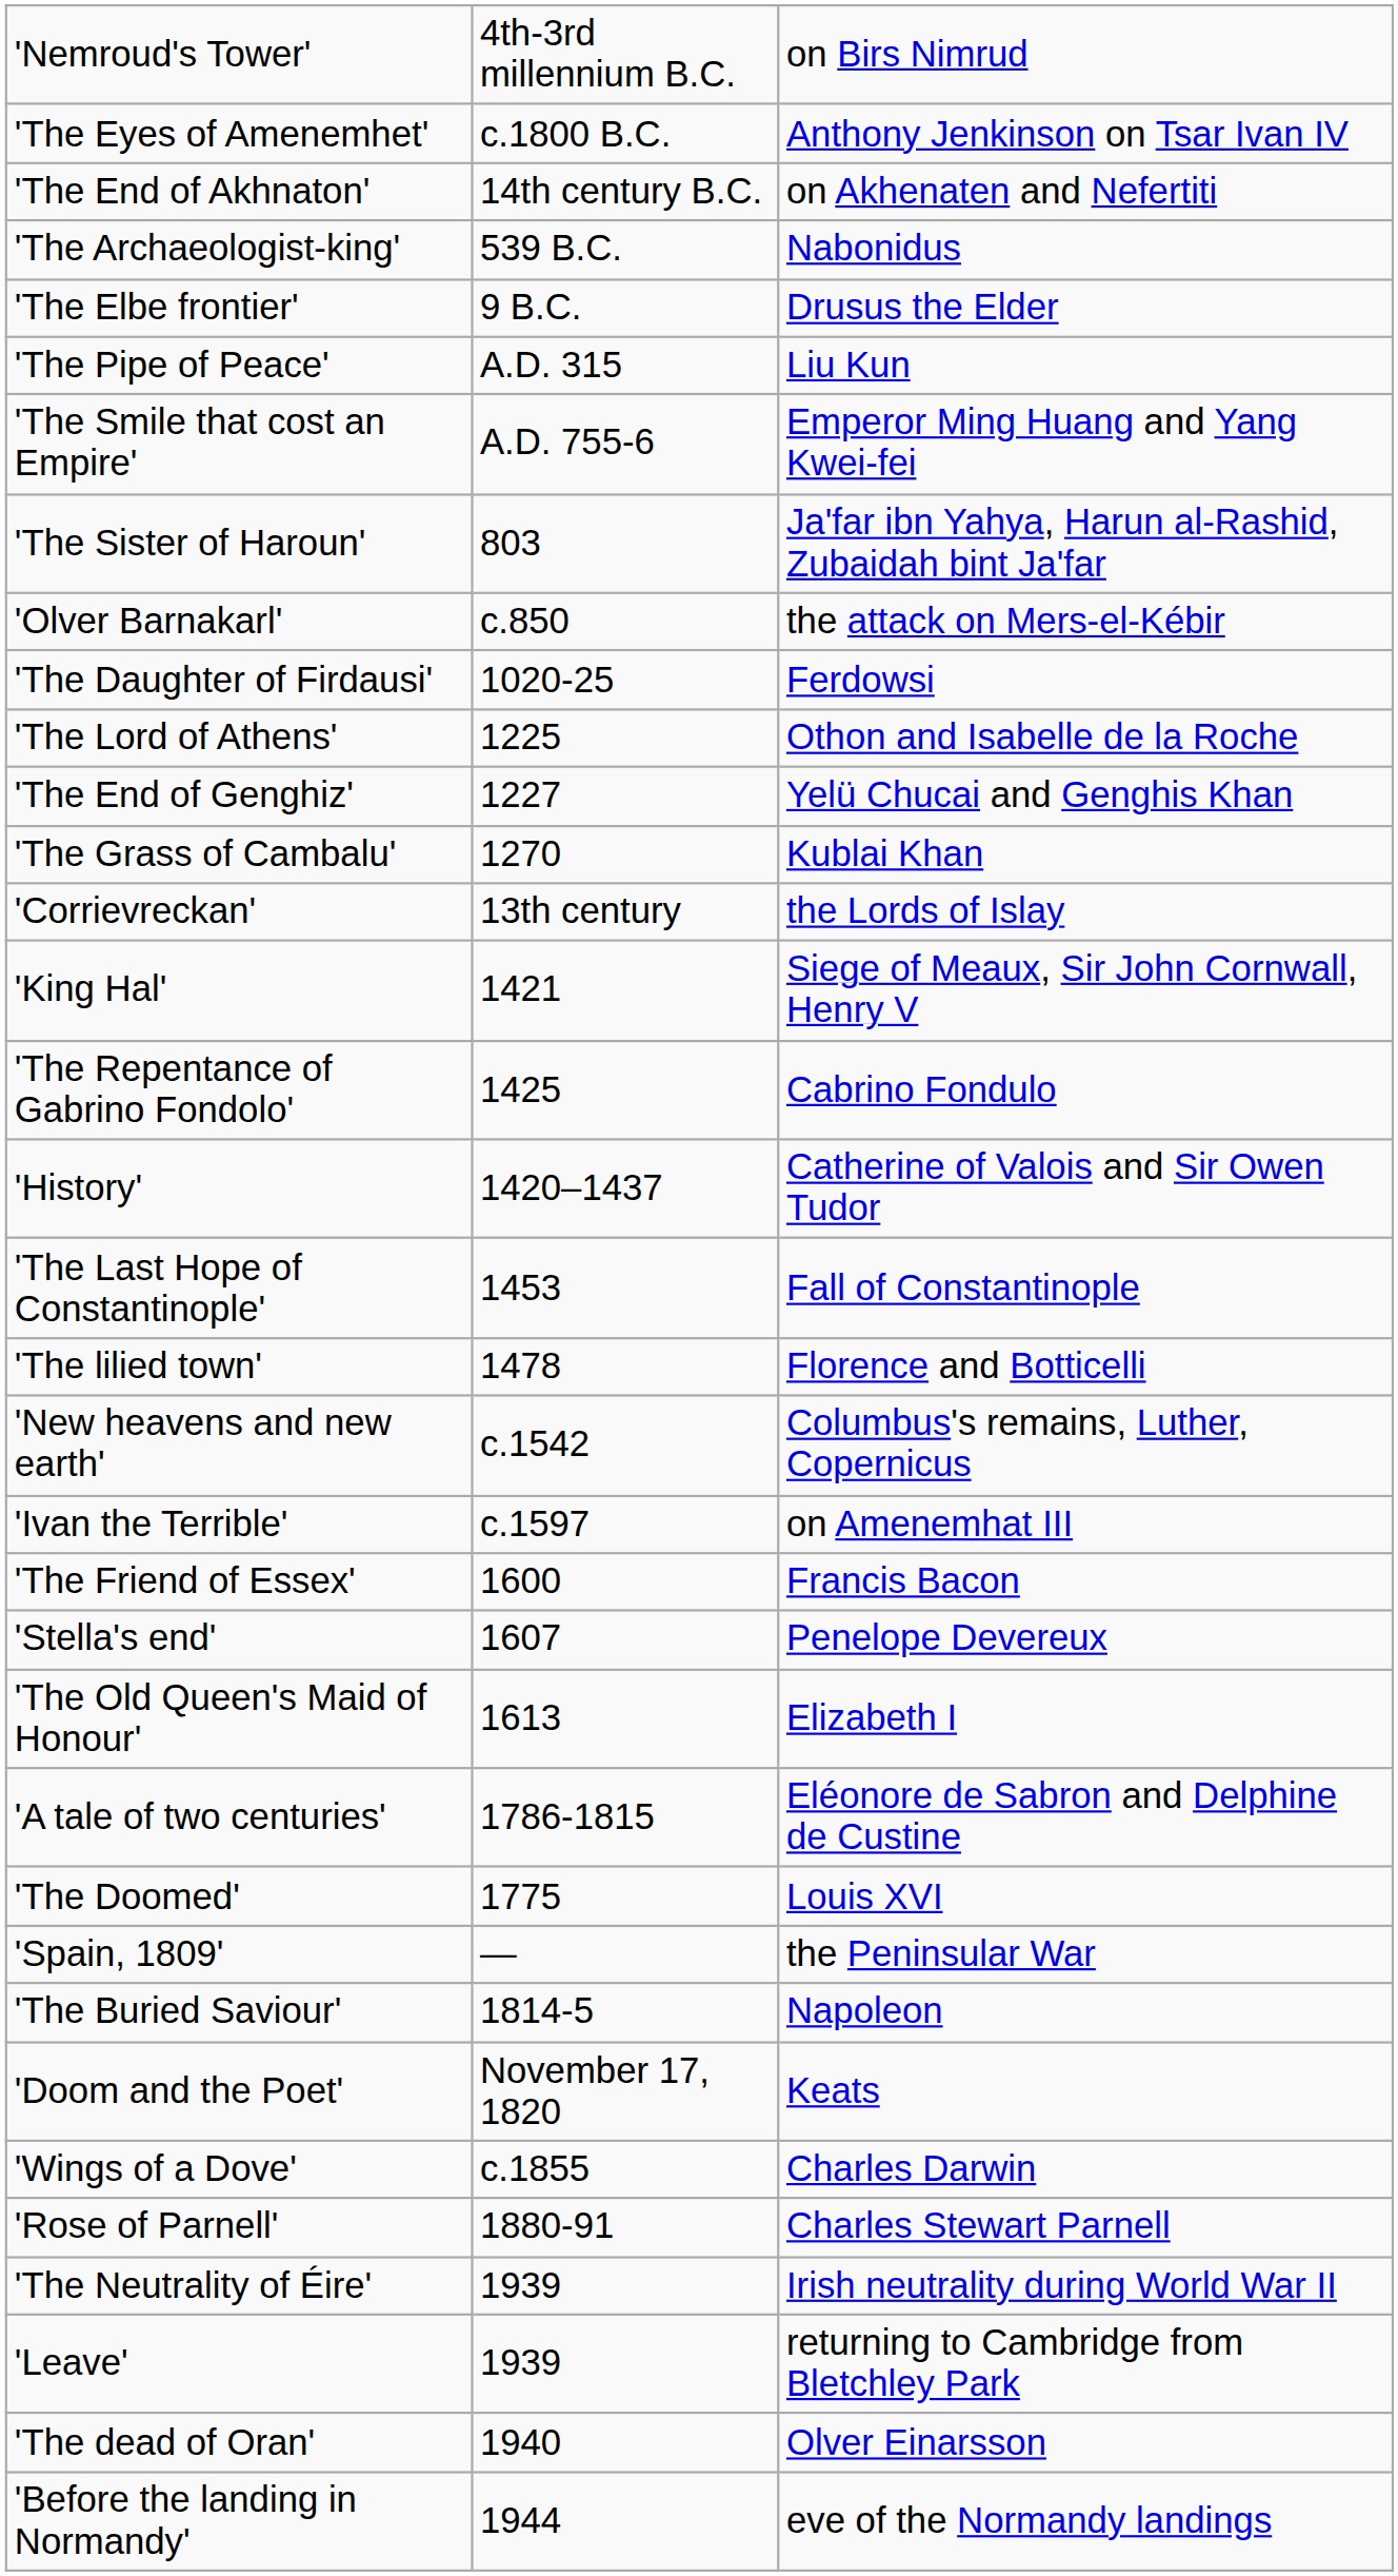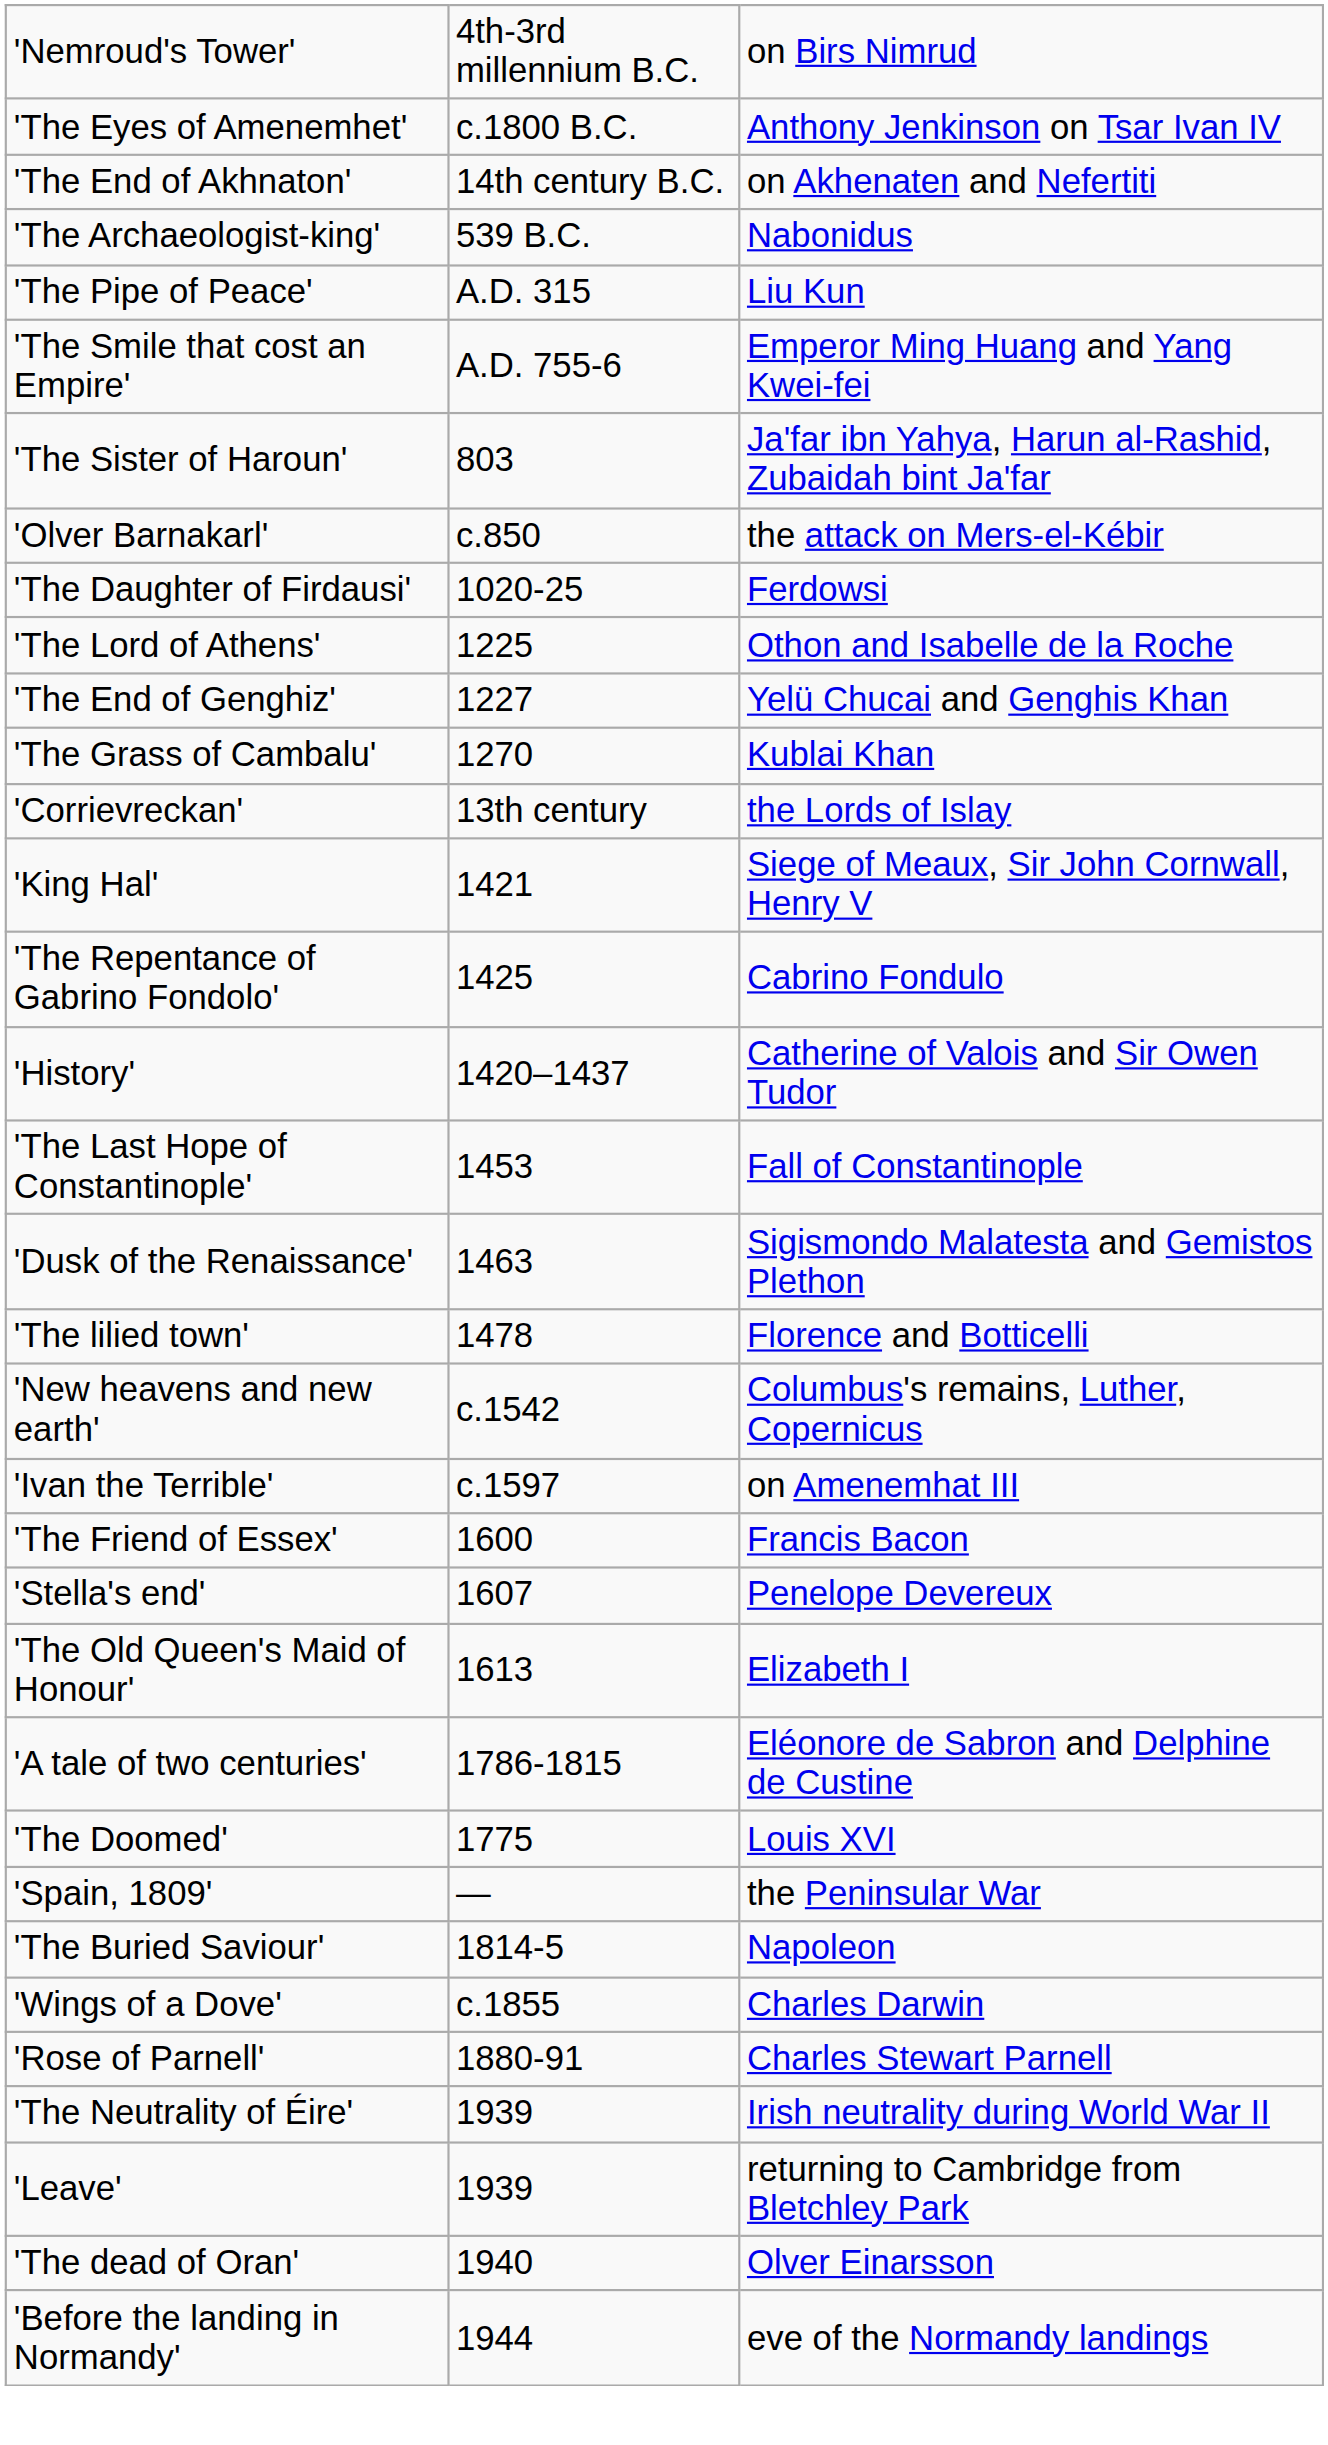 <table class="wikitable"  align=centre style="margin:0 0 1em 1em">
 <tr>
 <td>'Nemroud's Tower'</td>
 <td>4th-3rd millennium B.C.</td>
 <td>on <a href='#'>Birs Nimrud</a></td>
 </tr>
 <tr>
 <td>'The Eyes of Amenemhet'</td>
 <td>c.1800 B.C.</td>
 <td><a href='#'>Anthony Jenkinson</a> on <a href='#'>Tsar Ivan IV</a></td>
 </tr>
 <tr>
 <td>'The End of Akhnaton'</td>
 <td>14th century B.C.</td>
 <td>on <a href='#'>Akhenaten</a> and <a href='#'>Nefertiti</a></td>
 </tr>
 <tr>
 <td>'The Archaeologist-king'</td>
 <td>539 B.C.</td>
 <td><a href='#'>Nabonidus</a></td>
-</tr>
-<tr>
-<td>'The Elbe frontier'</td>
-<td>9 B.C.</td>
-<td><a href='#'>Drusus the Elder</a></td>
 </tr>
 <tr>
 <td>'The Pipe of Peace'</td>
 <td>A.D. 315</td>
 <td><a href='#'>Liu Kun</a></td>
 </tr>
 <tr>
 <td>'The Smile that cost an Empire'</td>
 <td>A.D. 755-6</td>
 <td><a href='#'>Emperor Ming Huang</a> and <a href='#'>Yang Kwei-fei</a></td>
 </tr>
 <tr>
 <td>'The Sister of Haroun'</td>
 <td>803</td>
 <td><a href='#'>Ja'far ibn Yahya</a>, <a href='#'>Harun al-Rashid</a>, <a href='#'>Zubaidah bint Ja'far</a></td>
 </tr>
 <tr>
 <td>'Olver Barnakarl'</td>
 <td>c.850</td>
 <td>the <a href='#'>attack on Mers-el-Kébir</a></td>
 </tr>
 <tr>
 <td>'The Daughter of Firdausi'</td>
 <td>1020-25</td>
 <td><a href='#'>Ferdowsi</a></td>
 </tr>
 <tr>
 <td>'The Lord of Athens'</td>
 <td>1225</td>
 <td><a href='#'>Othon and Isabelle de la Roche</a></td>
 </tr>
 <tr>
 <td>'The End of Genghiz'</td>
 <td>1227</td>
 <td><a href='#'>Yelü Chucai</a> and <a href='#'>Genghis Khan</a></td>
 </tr>
 <tr>
 <td>'The Grass of Cambalu'</td>
 <td>1270</td>
 <td><a href='#'>Kublai Khan</a></td>
 </tr>
 <tr>
 <td>'Corrievreckan'</td>
 <td>13th century</td>
 <td><a href='#'>the Lords of Islay</a></td>
 </tr>
 <tr>
 <td>'King Hal'</td>
 <td>1421</td>
 <td><a href='#'>Siege of Meaux</a>, <a href='#'>Sir John Cornwall</a>, <a href='#'>Henry V</a></td>
 </tr>
 <tr>
 <td>'The Repentance of Gabrino Fondolo'</td>
 <td>1425</td>
 <td><a href='#'>Cabrino Fondulo</a></td>
 </tr>
 <tr>
 <td>'History'</td>
 <td>1420–1437</td>
 <td><a href='#'>Catherine of Valois</a> and <a href='#'>Sir Owen Tudor</a></td>
 </tr>
 <tr>
 <td>'The Last Hope of Constantinople'</td>
 <td>1453</td>
 <td><a href='#'>Fall of Constantinople</a></td>
 </tr>
 <tr>
+<td>'Dusk of the Renaissance'</td>
+<td>1463</td>
+<td><a href='#'>Sigismondo Malatesta</a> and <a href='#'>Gemistos Plethon</a></td>
+</tr>
+<tr>
 <td>'The lilied town'</td>
 <td>1478</td>
 <td><a href='#'>Florence</a> and <a href='#'>Botticelli</a></td>
 </tr>
 <tr>
 <td>'New heavens and new earth'</td>
 <td>c.1542</td>
 <td><a href='#'>Columbus</a>'s remains, <a href='#'>Luther</a>, <a href='#'>Copernicus</a></td>
 </tr>
 <tr>
 <td>'Ivan the Terrible'</td>
 <td>c.1597</td>
 <td>on <a href='#'>Amenemhat III</a></td>
 </tr>
 <tr>
 <td>'The Friend of Essex'</td>
 <td>1600</td>
 <td><a href='#'>Francis Bacon</a></td>
 </tr>
 <tr>
 <td>'Stella's end'</td>
 <td>1607</td>
 <td><a href='#'>Penelope Devereux</a></td>
 </tr>
 <tr>
 <td>'The Old Queen's Maid of Honour'</td>
 <td>1613</td>
 <td><a href='#'>Elizabeth I</a></td>
 </tr>
 <tr>
 <td>'A tale of two centuries'</td>
 <td>1786-1815</td>
 <td><a href='#'>Eléonore de Sabron</a> and <a href='#'>Delphine de Custine</a></td>
 </tr>
 <tr>
 <td>'The Doomed'</td>
 <td>1775</td>
 <td><a href='#'>Louis XVI</a></td>
 </tr>
 <tr>
 <td>'Spain, 1809'</td>
 <td>—</td>
 <td>the <a href='#'>Peninsular War</a></td>
 </tr>
 <tr>
 <td>'The Buried Saviour'</td>
 <td>1814-5</td>
 <td><a href='#'>Napoleon</a></td>
 </tr>
 <tr>
-<td>'Doom and the Poet'</td>
-<td>November 17, 1820</td>
-<td><a href='#'>Keats</a></td>
-</tr>
-<tr>
 <td>'Wings of a Dove'</td>
 <td>c.1855</td>
 <td><a href='#'>Charles Darwin</a></td>
 </tr>
 <tr>
 <td>'Rose of Parnell'</td>
 <td>1880-91</td>
 <td><a href='#'>Charles Stewart Parnell</a></td>
 </tr>
 <tr>
 <td>'The Neutrality of Éire'</td>
 <td>1939</td>
 <td><a href='#'>Irish neutrality during World War II</a></td>
 </tr>
 <tr>
 <td>'Leave'</td>
 <td>1939</td>
 <td>returning to Cambridge from <a href='#'>Bletchley Park</a></td>
 </tr>
 <tr>
 <td>'The dead of Oran'</td>
 <td>1940</td>
 <td><a href='#'>Olver Einarsson</a></td>
 </tr>
 <tr>
 <td>'Before the landing in Normandy'</td>
 <td>1944</td>
 <td>eve of the <a href='#'>Normandy landings</a></td>
 </tr>
 </table>
